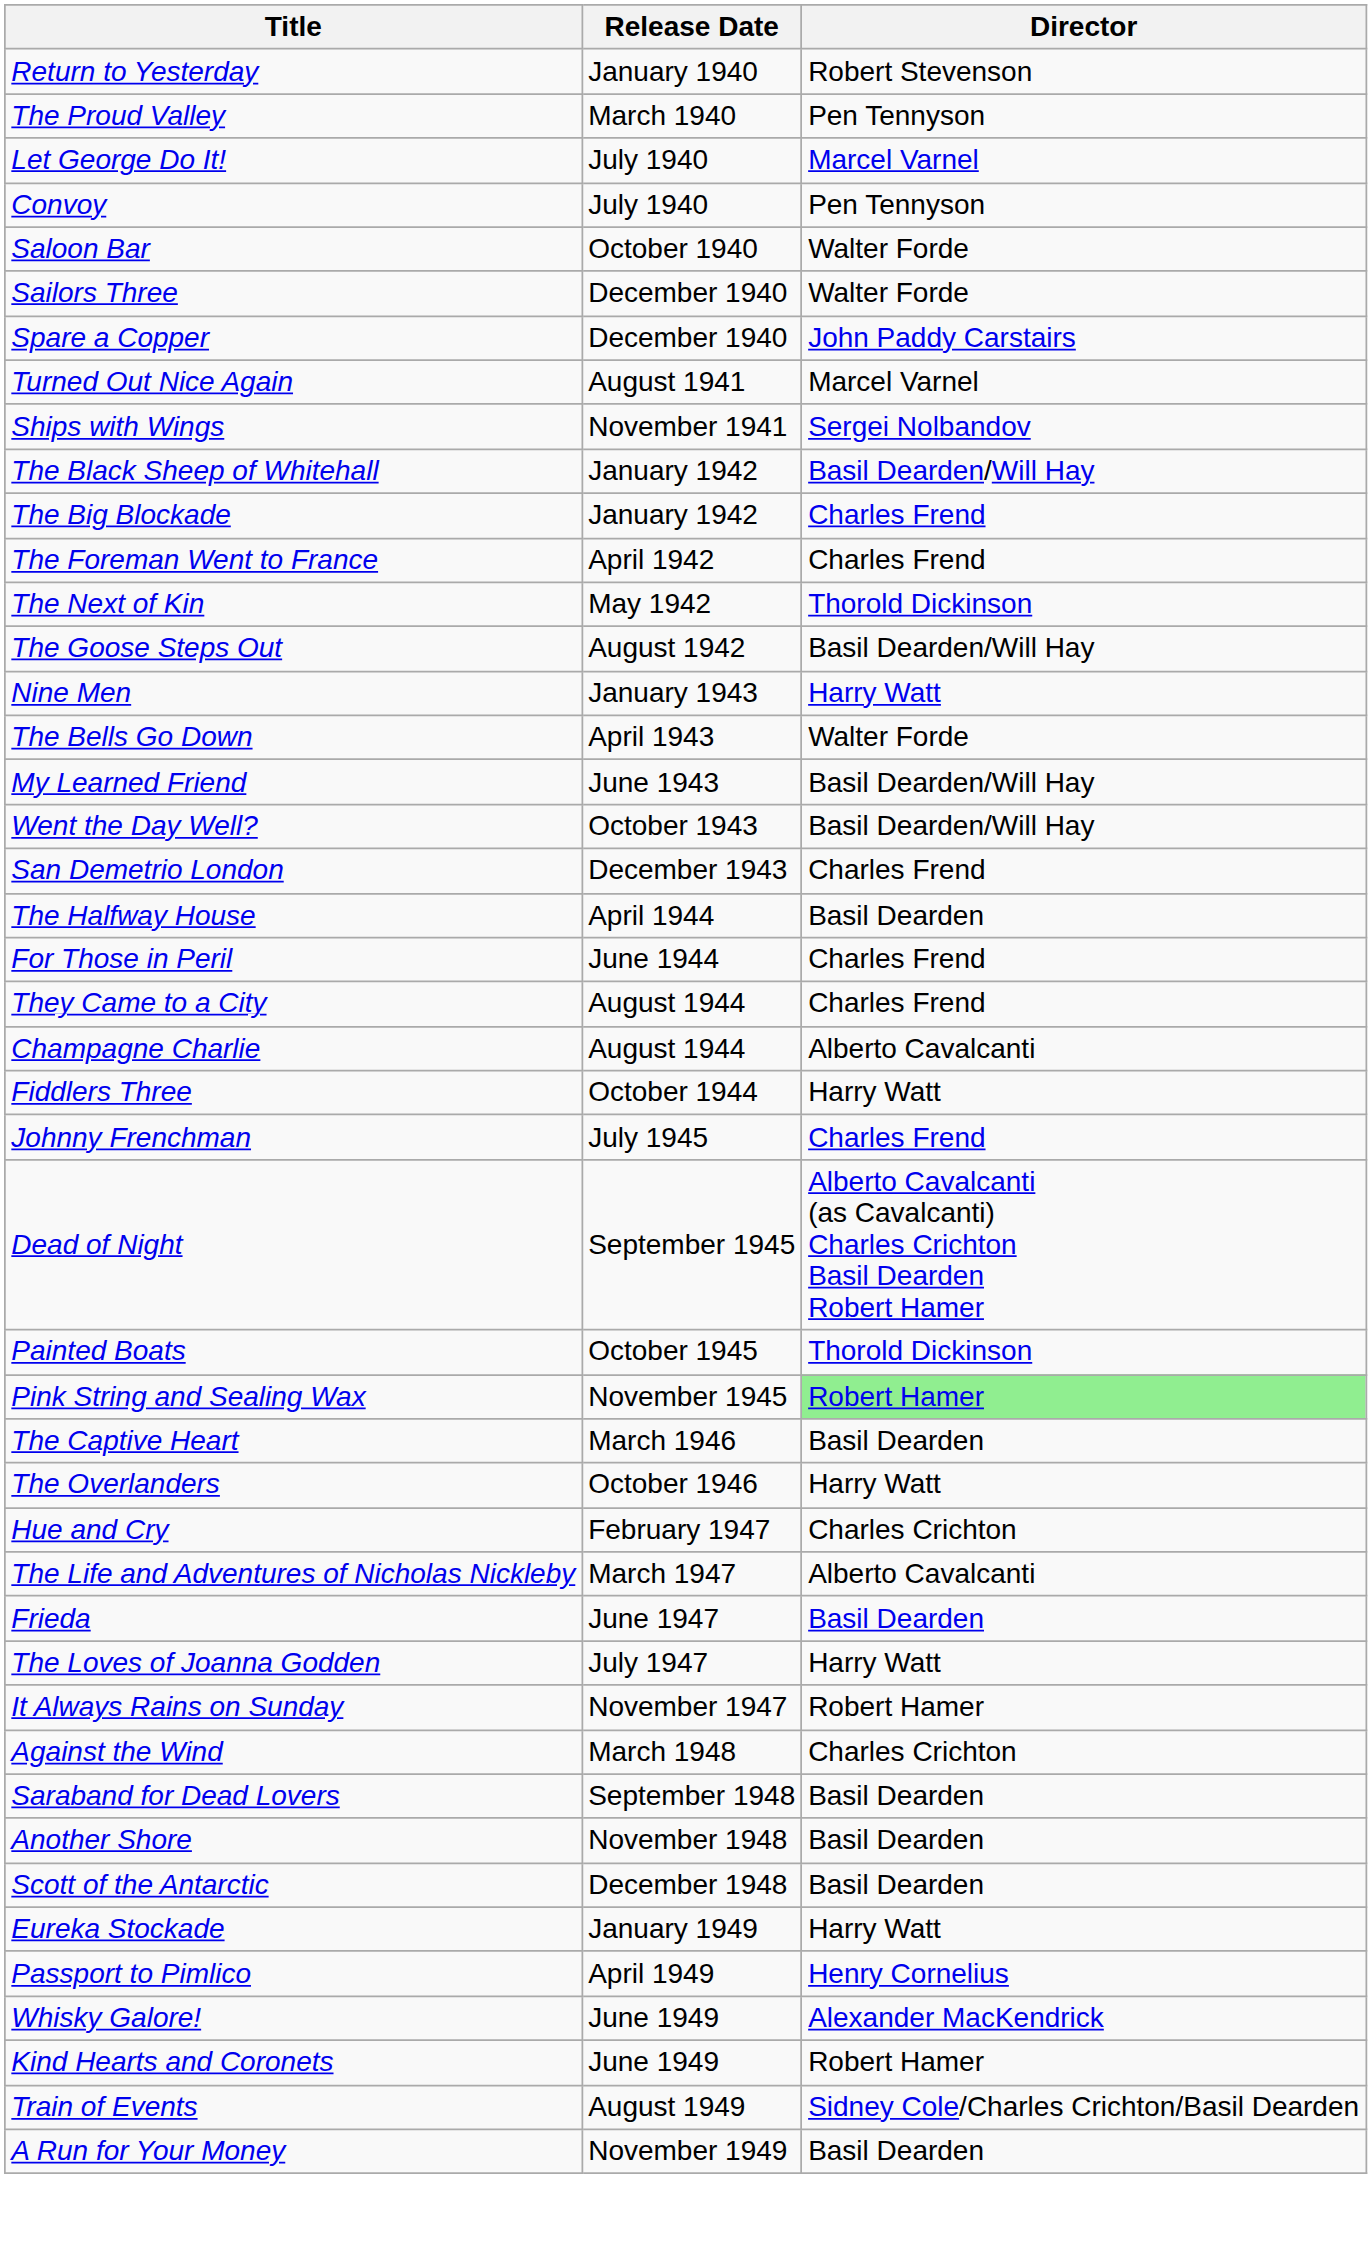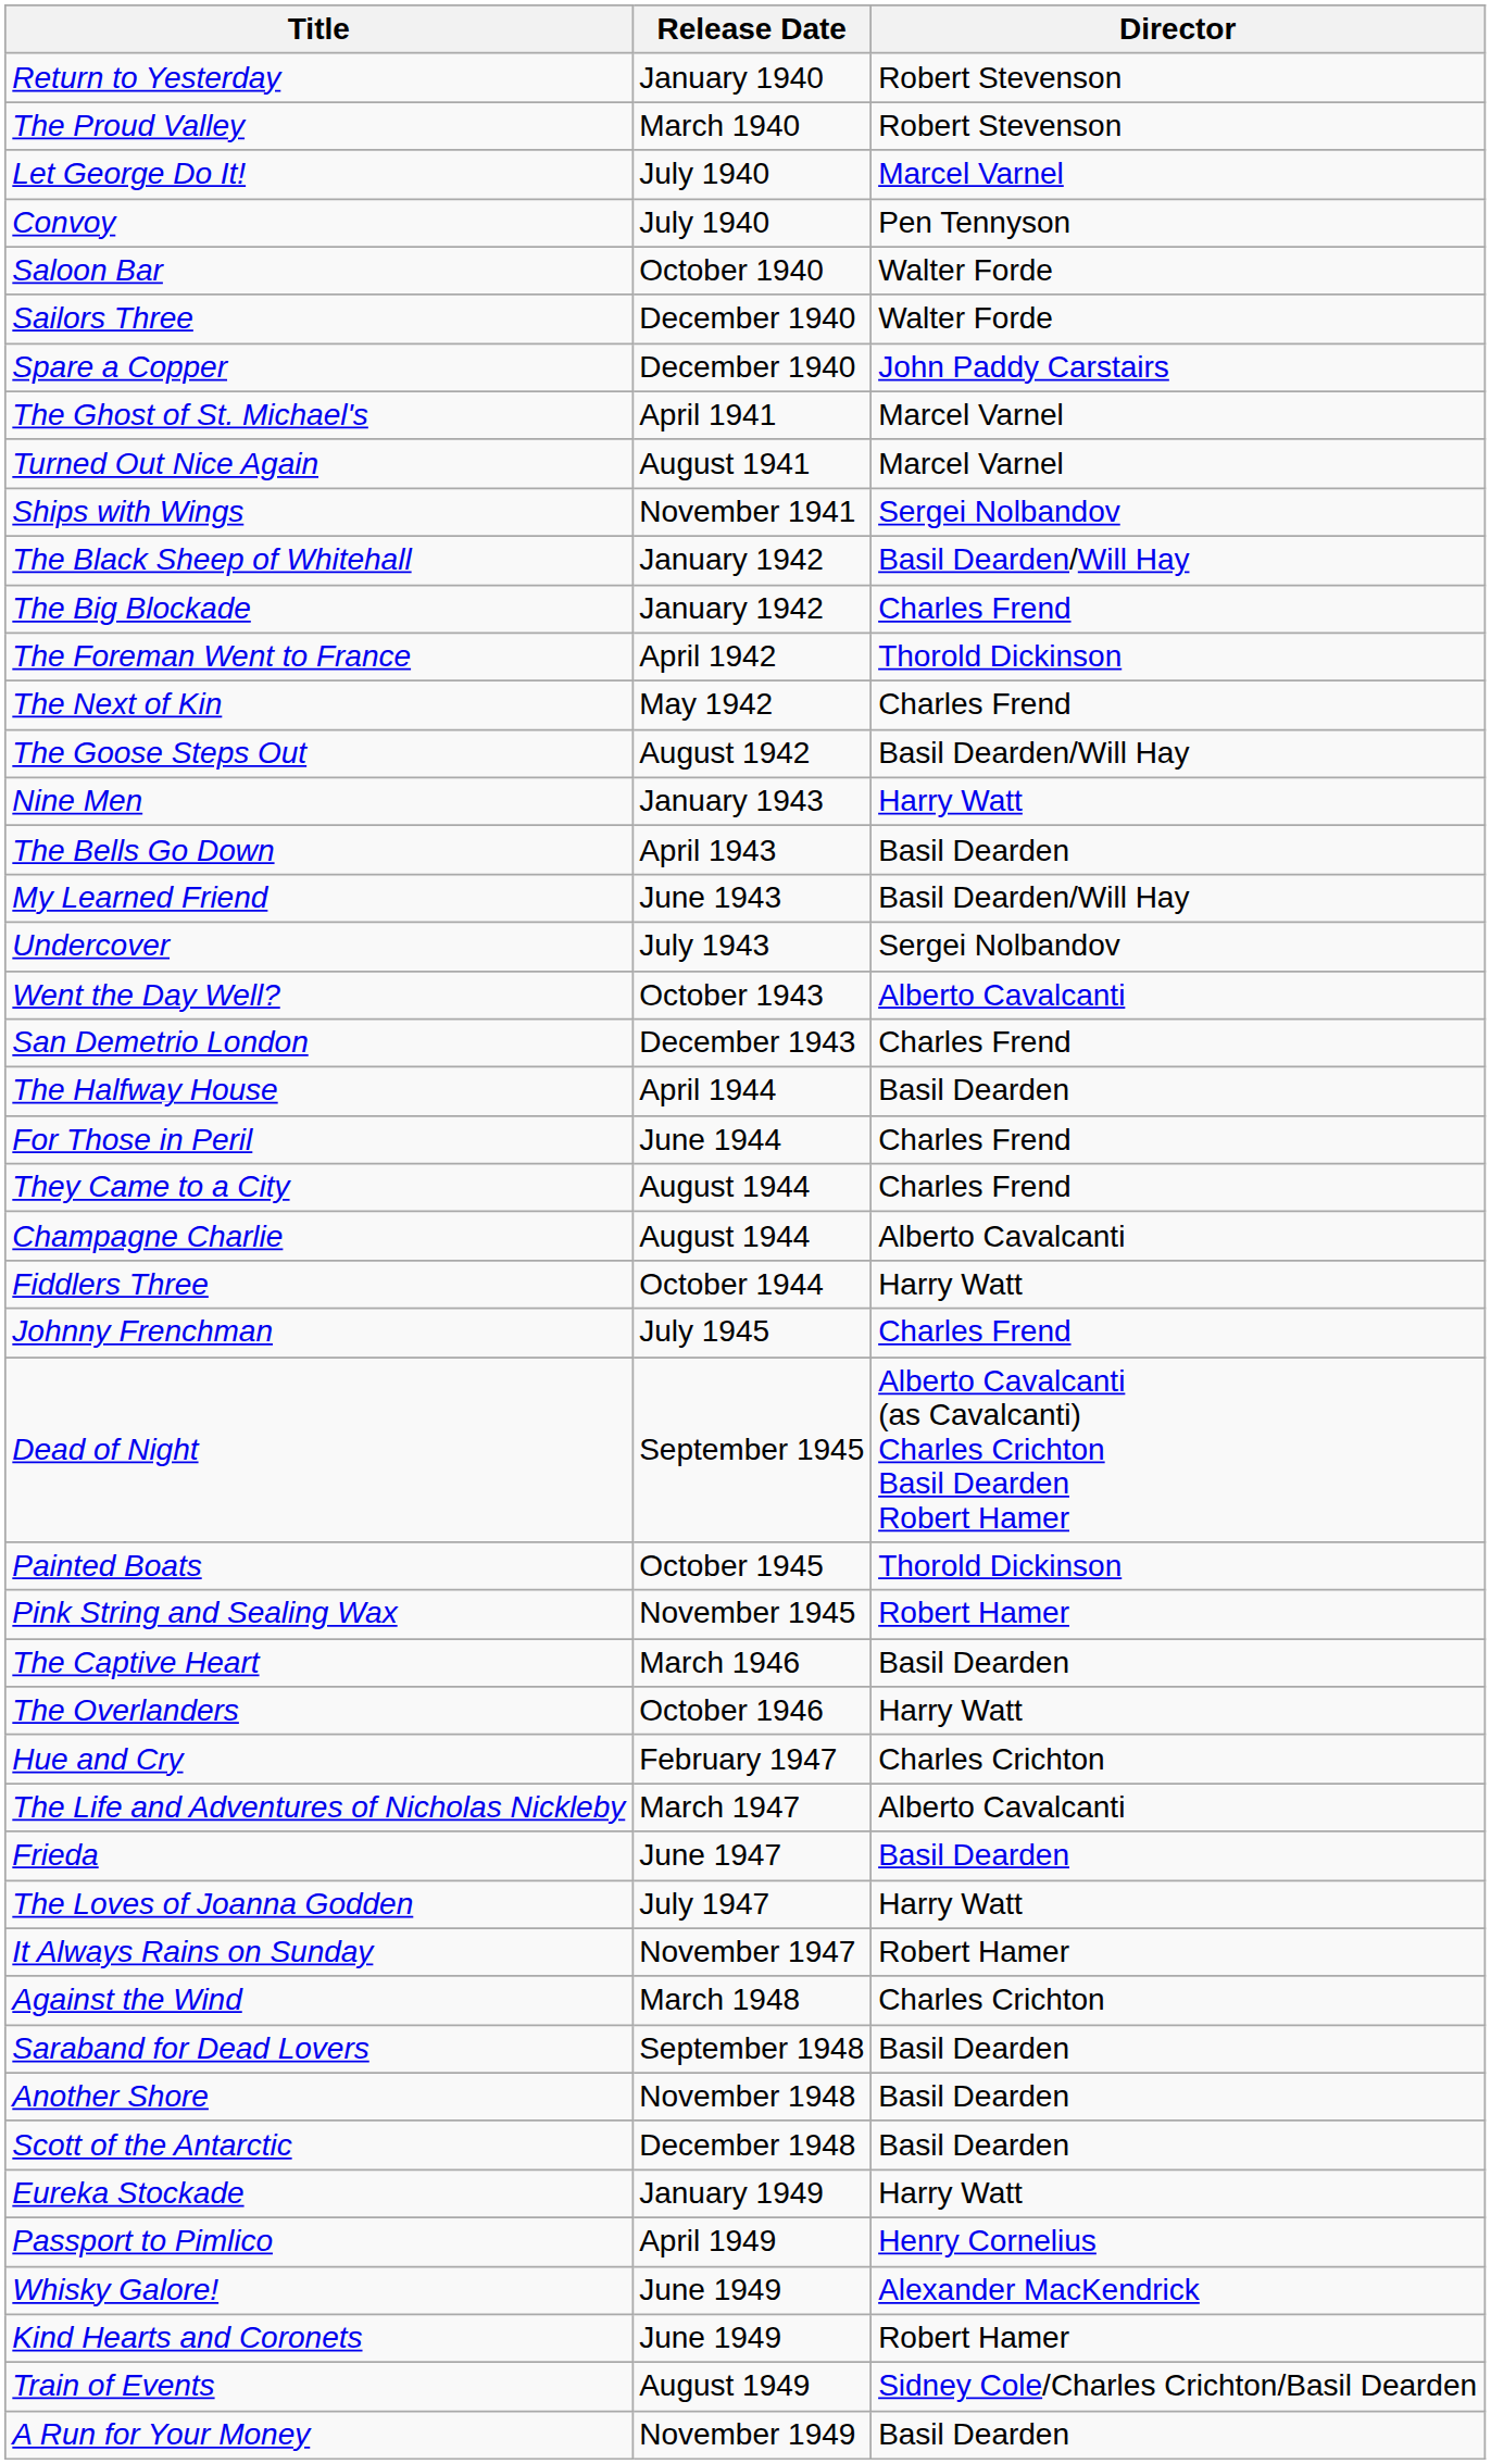 <table class="wikitable sortable">
 <tr>
 <th>Title</th>
 <th>Release Date</th>
 <th>Director</th>
 </tr>
 <tr>
 <td><em><a href='#'>Return to Yesterday</a></em></td>
 <td>January 1940</td>
 <td>Robert Stevenson</td>
 </tr>
 <tr>
 <td><em><a href='#'>The Proud Valley</a></em></td>
 <td>March 1940</td>
-<td>Pen Tennyson</td>
+<td>Robert Stevenson</td>
 </tr>
 <tr>
 <td><em><a href='#'>Let George Do It!</a></em></td>
 <td>July 1940</td>
 <td><a href='#'>Marcel Varnel</a></td>
 </tr>
 <tr>
 <td><em><a href='#'>Convoy</a></em></td>
 <td>July 1940</td>
 <td>Pen Tennyson</td>
 </tr>
 <tr>
 <td><em><a href='#'>Saloon Bar</a></em></td>
 <td>October 1940</td>
 <td>Walter Forde</td>
 </tr>
 <tr>
 <td><em><a href='#'>Sailors Three</a></em></td>
 <td>December 1940</td>
 <td>Walter Forde</td>
 </tr>
 <tr>
 <td><em><a href='#'>Spare a Copper</a></em></td>
 <td>December 1940</td>
 <td><a href='#'>John Paddy Carstairs</a></td>
 </tr>
 <tr>
+<td><em><a href='#'>The Ghost of St. Michael's</a></em></td>
+<td>April 1941</td>
+<td>Marcel Varnel</td>
+</tr>
+<tr>
 <td><em><a href='#'>Turned Out Nice Again</a></em></td>
 <td>August 1941</td>
 <td>Marcel Varnel</td>
 </tr>
 <tr>
 <td><em><a href='#'>Ships with Wings</a></em></td>
 <td>November 1941</td>
 <td><a href='#'>Sergei Nolbandov</a></td>
 </tr>
 <tr>
 <td><em><a href='#'>The Black Sheep of Whitehall</a></em></td>
 <td>January 1942</td>
 <td><a href='#'>Basil Dearden</a>/<a href='#'>Will Hay</a></td>
 </tr>
 <tr>
 <td><em><a href='#'>The Big Blockade</a></em></td>
 <td>January 1942</td>
 <td><a href='#'>Charles Frend</a></td>
 </tr>
 <tr>
 <td><em><a href='#'>The Foreman Went to France</a></em></td>
 <td>April 1942</td>
-<td>Charles Frend</td>
+<td><a href='#'>Thorold Dickinson</a></td>
 </tr>
 <tr>
 <td><em><a href='#'>The Next of Kin</a></em></td>
 <td>May 1942</td>
-<td><a href='#'>Thorold Dickinson</a></td>
+<td>Charles Frend</td>
 </tr>
 <tr>
 <td><em><a href='#'>The Goose Steps Out</a></em></td>
 <td>August 1942</td>
 <td>Basil Dearden/Will Hay</td>
 </tr>
 <tr>
 <td><em><a href='#'>Nine Men</a></em></td>
 <td>January 1943</td>
 <td><a href='#'>Harry Watt</a></td>
 </tr>
 <tr>
 <td><em><a href='#'>The Bells Go Down</a></em></td>
 <td>April 1943</td>
-<td>Walter Forde</td>
+<td>Basil Dearden</td>
 </tr>
 <tr>
 <td><em><a href='#'>My Learned Friend</a></em></td>
 <td>June 1943</td>
 <td>Basil Dearden/Will Hay</td>
 </tr>
 <tr>
+<td><em><a href='#'>Undercover</a></em></td>
+<td>July 1943</td>
+<td>Sergei Nolbandov</td>
+</tr>
+<tr>
 <td><em><a href='#'>Went the Day Well?</a></em></td>
 <td>October 1943</td>
-<td>Basil Dearden/Will Hay</td>
+<td><a href='#'>Alberto Cavalcanti</a></td>
 </tr>
 <tr>
 <td><em><a href='#'>San Demetrio London</a></em></td>
 <td>December 1943</td>
 <td>Charles Frend</td>
 </tr>
 <tr>
 <td><em><a href='#'>The Halfway House </a></em></td>
 <td>April 1944</td>
 <td>Basil Dearden</td>
 </tr>
 <tr>
 <td><em><a href='#'>For Those in Peril</a></em></td>
 <td>June 1944</td>
 <td>Charles Frend</td>
 </tr>
 <tr>
 <td><em><a href='#'>They Came to a City</a></em></td>
 <td>August 1944</td>
 <td>Charles Frend</td>
 </tr>
 <tr>
 <td><em><a href='#'>Champagne Charlie</a></em></td>
 <td>August 1944</td>
 <td>Alberto Cavalcanti</td>
 </tr>
 <tr>
 <td><em><a href='#'>Fiddlers Three</a></em></td>
 <td>October 1944</td>
 <td>Harry Watt</td>
 </tr>
 <tr>
 <td><em><a href='#'>Johnny Frenchman</a></em></td>
 <td>July 1945</td>
 <td><a href='#'>Charles Frend</a></td>
 </tr>
 <tr>
 <td><em><a href='#'>Dead of Night</a></em></td>
 <td>September 1945</td>
 <td><a href='#'>Alberto Cavalcanti</a><br>(as Cavalcanti)<br><a href='#'>Charles Crichton</a><br><a href='#'>Basil Dearden</a><br><a href='#'>Robert Hamer</a></td>
 </tr>
 <tr>
 <td><em><a href='#'>Painted Boats</a></em></td>
 <td>October 1945</td>
 <td><a href='#'>Thorold Dickinson</a></td>
 </tr>
 <tr>
 <td><em><a href='#'>Pink String and Sealing Wax</a></em></td>
 <td>November 1945</td>
-<td style="background: lightgreen;"><a href='#'>Robert Hamer</a></td>
+<td><a href='#'>Robert Hamer</a></td>
 </tr>
 <tr>
 <td><em><a href='#'>The Captive Heart</a></em></td>
 <td>March 1946</td>
 <td>Basil Dearden</td>
 </tr>
 <tr>
 <td><em><a href='#'>The Overlanders</a></em></td>
 <td>October 1946</td>
 <td>Harry Watt</td>
 </tr>
 <tr>
 <td><em><a href='#'>Hue and Cry</a></em></td>
 <td>February 1947</td>
 <td>Charles Crichton</td>
 </tr>
 <tr>
 <td><em><a href='#'>The Life and Adventures of Nicholas Nickleby</a></em></td>
 <td>March 1947</td>
 <td>Alberto Cavalcanti</td>
 </tr>
 <tr>
 <td><em><a href='#'>Frieda</a></em></td>
 <td>June 1947</td>
 <td><a href='#'>Basil Dearden</a></td>
 </tr>
 <tr>
 <td><em><a href='#'>The Loves of Joanna Godden</a></em></td>
 <td>July 1947</td>
 <td>Harry Watt</td>
 </tr>
 <tr>
 <td><em><a href='#'>It Always Rains on Sunday</a></em></td>
 <td>November 1947</td>
 <td>Robert Hamer</td>
 </tr>
 <tr>
 <td><em><a href='#'>Against the Wind</a></em></td>
 <td>March 1948</td>
 <td>Charles Crichton</td>
 </tr>
 <tr>
 <td><em><a href='#'>Saraband for Dead Lovers</a></em></td>
 <td>September 1948</td>
 <td>Basil Dearden</td>
 </tr>
 <tr>
 <td><em><a href='#'>Another Shore</a></em></td>
 <td>November 1948</td>
 <td>Basil Dearden</td>
 </tr>
 <tr>
 <td><em><a href='#'>Scott of the Antarctic</a></em></td>
 <td>December 1948</td>
 <td>Basil Dearden</td>
 </tr>
 <tr>
 <td><em><a href='#'>Eureka Stockade</a></em></td>
 <td>January 1949</td>
 <td>Harry Watt</td>
 </tr>
 <tr>
 <td><em><a href='#'>Passport to Pimlico</a></em></td>
 <td>April 1949</td>
 <td><a href='#'>Henry Cornelius</a></td>
 </tr>
 <tr>
 <td><em><a href='#'>Whisky Galore!</a></em></td>
 <td>June 1949</td>
 <td><a href='#'>Alexander MacKendrick</a></td>
 </tr>
 <tr>
 <td><em><a href='#'>Kind Hearts and Coronets</a></em></td>
 <td>June 1949</td>
 <td>Robert Hamer</td>
 </tr>
 <tr>
 <td><em><a href='#'>Train of Events</a></em></td>
 <td>August 1949</td>
 <td><a href='#'>Sidney Cole</a>/Charles Crichton/Basil Dearden</td>
 </tr>
 <tr>
 <td><em><a href='#'>A Run for Your Money</a></em></td>
 <td>November 1949</td>
 <td>Basil Dearden</td>
 </tr>
 </table>
